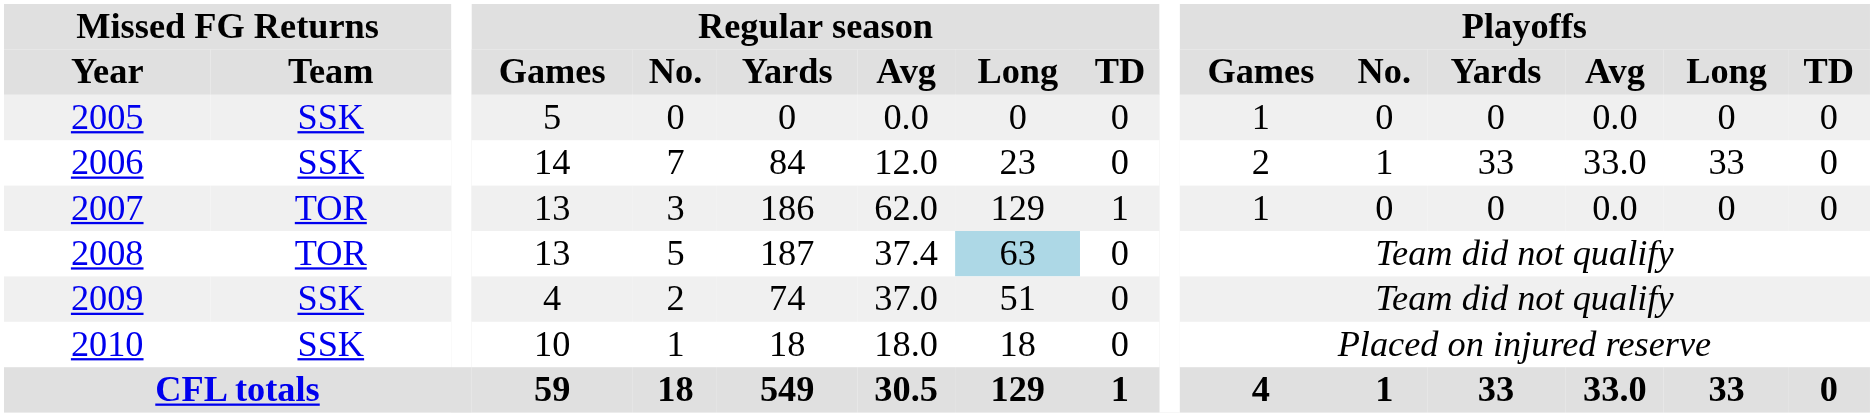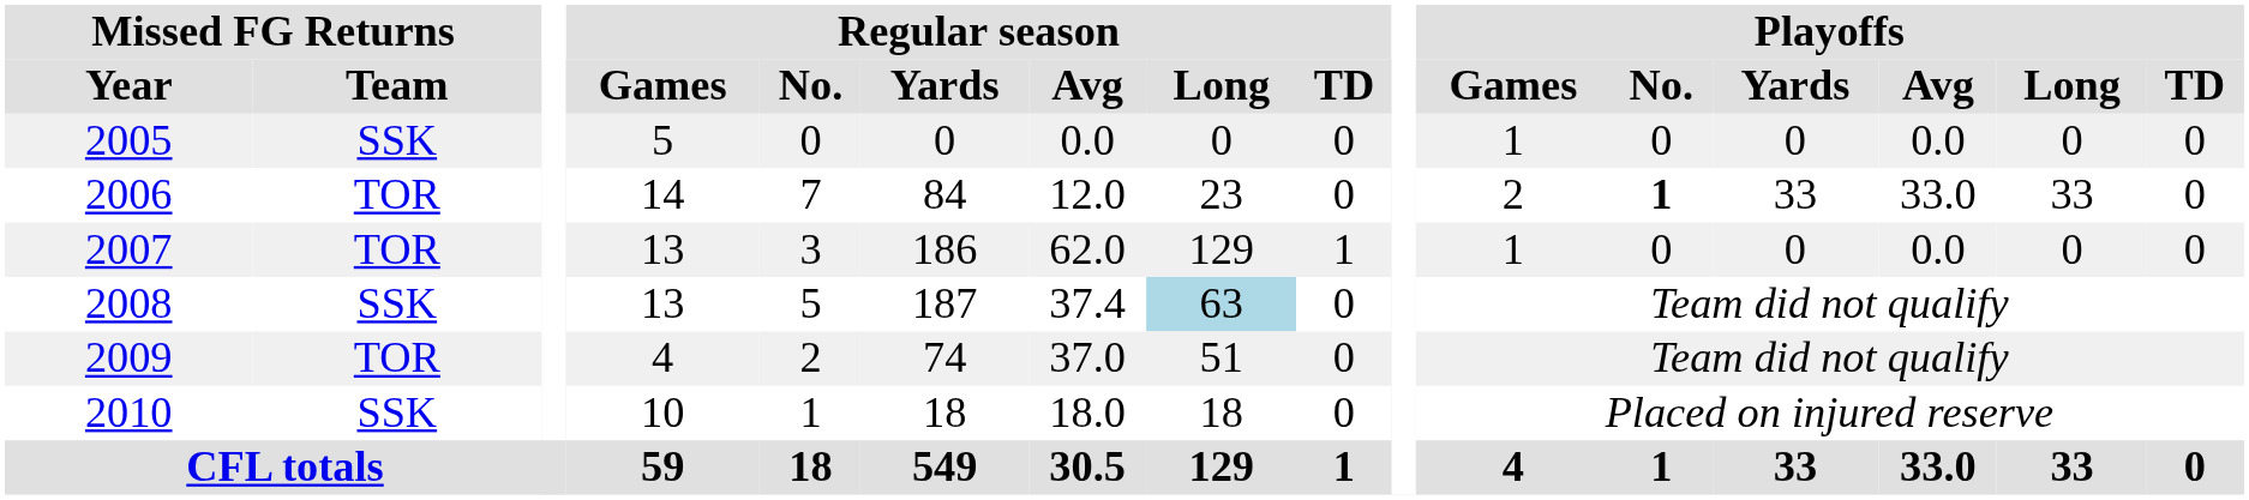 <table BORDER="0" CELLPADDING="1" CELLSPACING="0" width="65%" style="text-align:center">
 <tr bgcolor="#e0e0e0">
 <th colspan="2">Missed FG Returns</th>
 <th rowspan="99" bgcolor="#ffffff"> </th>
 <th colspan="6">Regular season</th>
 <th rowspan="99" bgcolor="#ffffff"> </th>
 <th colspan="6">Playoffs</th>
 </tr>
 <tr bgcolor="#e0e0e0">
 <th>Year</th>
 <th>Team</th>
 <th>Games</th>
 <th>No.</th>
 <th>Yards</th>
 <th>Avg</th>
 <th>Long</th>
 <th>TD</th>
 <th>Games</th>
 <th>No.</th>
 <th>Yards</th>
 <th>Avg</th>
 <th>Long</th>
 <th>TD</th>
 </tr>
 <tr ALIGN="center" bgcolor="#f0f0f0">
 <td><a href='#'>2005</a></td>
 <td><a href='#'>SSK</a></td>
 <td>5</td>
 <td>0</td>
 <td>0</td>
 <td>0.0</td>
 <td>0</td>
 <td>0</td>
 <td>1</td>
 <td>0</td>
 <td>0</td>
 <td>0.0</td>
 <td>0</td>
 <td>0</td>
 </tr>
 <tr ALIGN="center">
 <td><a href='#'>2006</a></td>
-<td><a href='#'>SSK</a></td>
+<td><a href='#'>TOR</a></td>
 <td>14</td>
 <td>7</td>
 <td>84</td>
 <td>12.0</td>
 <td>23</td>
 <td>0</td>
 <td>2</td>
-<td>1</td>
+<td><strong>1</strong></td>
 <td>33</td>
 <td>33.0</td>
 <td>33</td>
 <td>0</td>
 </tr>
 <tr ALIGN="center" bgcolor="#f0f0f0">
 <td><a href='#'>2007</a></td>
 <td><a href='#'>TOR</a></td>
 <td>13</td>
 <td>3</td>
 <td>186</td>
 <td>62.0</td>
 <td>129</td>
 <td>1</td>
 <td>1</td>
 <td>0</td>
 <td>0</td>
 <td>0.0</td>
 <td>0</td>
 <td>0</td>
 </tr>
 <tr ALIGN="center">
 <td><a href='#'>2008</a></td>
-<td><a href='#'>TOR</a></td>
+<td><a href='#'>SSK</a></td>
 <td>13</td>
 <td>5</td>
 <td>187</td>
 <td>37.4</td>
 <td style="background: lightblue;">63</td>
 <td>0</td>
 <td colspan="6"><em>Team did not qualify</em></td>
 </tr>
 <tr ALIGN="center" bgcolor="#f0f0f0">
 <td><a href='#'>2009</a></td>
-<td><a href='#'>SSK</a></td>
+<td><a href='#'>TOR</a></td>
 <td>4</td>
 <td>2</td>
 <td>74</td>
 <td>37.0</td>
 <td>51</td>
 <td>0</td>
 <td colspan="6"><em>Team did not qualify</em></td>
 </tr>
 <tr ALIGN="center">
 <td><a href='#'>2010</a></td>
 <td><a href='#'>SSK</a></td>
 <td>10</td>
 <td>1</td>
 <td>18</td>
 <td>18.0</td>
 <td>18</td>
 <td>0</td>
 <td colspan="6"><em>Placed on injured reserve</em></td>
 </tr>
 <tr bgcolor="#e0e0e0">
 <th colspan="3"><a href='#'>CFL totals</a></th>
 <th>59</th>
 <th>18</th>
 <th>549</th>
 <th>30.5</th>
 <th>129</th>
 <th>1</th>
 <th>4</th>
 <th>1</th>
 <th>33</th>
 <th>33.0</th>
 <th>33</th>
 <th>0</th>
 </tr>
 </table>
